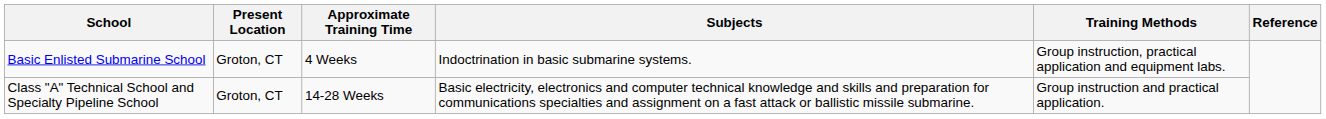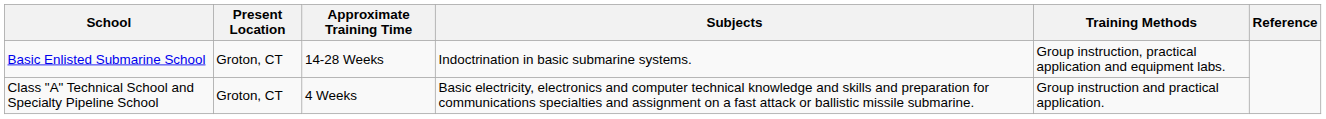 <table class="wikitable">
 <tr>
 <th>School</th>
 <th>Present Location</th>
 <th>Approximate Training Time</th>
 <th>Subjects</th>
 <th>Training Methods</th>
 <th>Reference</th>
 </tr>
 <tr>
 <td><a href='#'>Basic Enlisted Submarine School</a></td>
 <td>Groton, CT</td>
-<td>4 Weeks</td>
+<td>14-28 Weeks</td>
 <td>Indoctrination in basic submarine systems.</td>
 <td>Group instruction, practical application and equipment labs.</td>
 <td align="center" rowspan=2></td>
 </tr>
 <tr>
 <td>Class "A" Technical School and Specialty Pipeline School</td>
 <td>Groton, CT</td>
-<td>14-28 Weeks</td>
+<td>4 Weeks</td>
 <td>Basic electricity, electronics and computer technical knowledge and skills and preparation for communications specialties and assignment on a fast attack or ballistic missile submarine.</td>
 <td>Group instruction and practical application.</td>
 </tr>
 </table>
